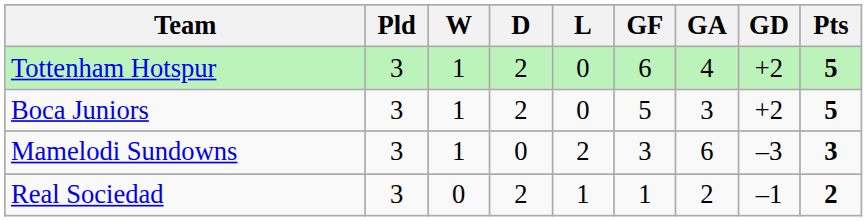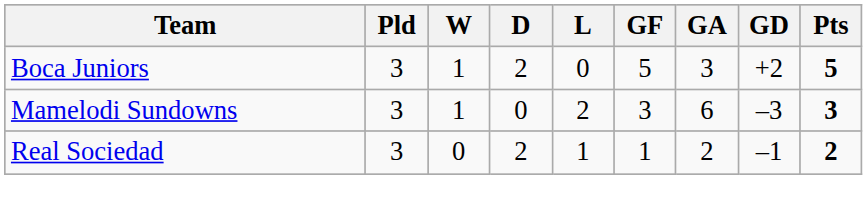 <table class="wikitable" style="text-align:center;">
 <tr>
 <th width=210>Team</th>
 <th width=30>Pld</th>
 <th width=30>W</th>
 <th width=30>D</th>
 <th width=30>L</th>
 <th width=30>GF</th>
 <th width=30>GA</th>
 <th width=30>GD</th>
 <th width=30>Pts</th>
-</tr>
-<tr bgcolor=#bbf3bb>
-<td style="text-align:left;"> <a href='#'>Tottenham Hotspur</a></td>
-<td>3</td>
-<td>1</td>
-<td>2</td>
-<td>0</td>
-<td>6</td>
-<td>4</td>
-<td>+2</td>
-<td><strong>5</strong></td>
 </tr>
 <tr>
 <td style="text-align:left;"> <a href='#'>Boca Juniors</a></td>
 <td>3</td>
 <td>1</td>
 <td>2</td>
 <td>0</td>
 <td>5</td>
 <td>3</td>
 <td>+2</td>
 <td><strong>5</strong></td>
 </tr>
 <tr>
 <td style="text-align:left;"> <a href='#'>Mamelodi Sundowns</a></td>
 <td>3</td>
 <td>1</td>
 <td>0</td>
 <td>2</td>
 <td>3</td>
 <td>6</td>
 <td>–3</td>
 <td><strong>3</strong></td>
 </tr>
 <tr>
 <td style="text-align:left;"> <a href='#'>Real Sociedad</a></td>
 <td>3</td>
 <td>0</td>
 <td>2</td>
 <td>1</td>
 <td>1</td>
 <td>2</td>
 <td>–1</td>
 <td><strong>2</strong></td>
 </tr>
 </table>
